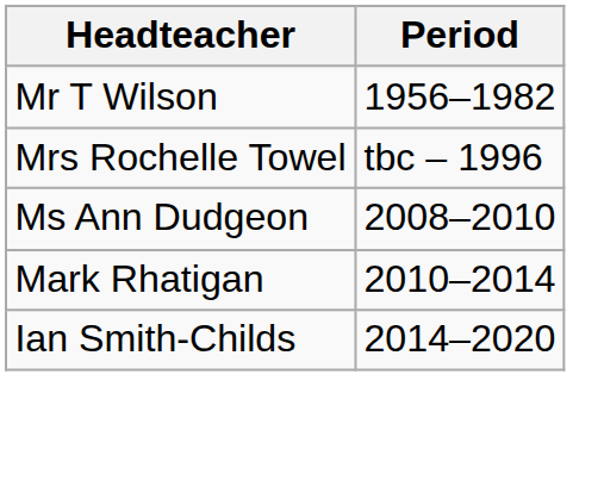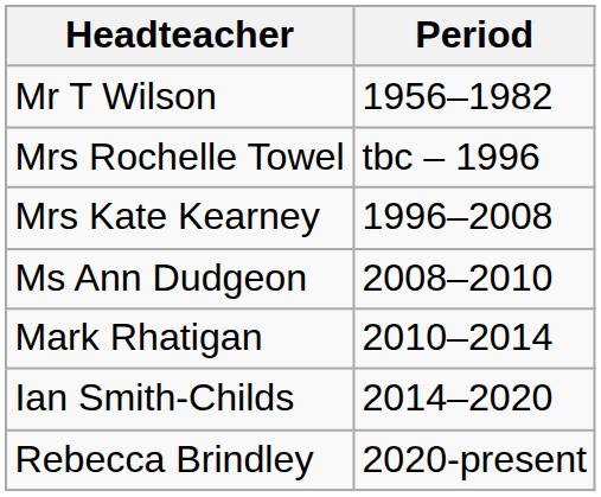 <table class="wikitable">
 <tr>
 <th>Headteacher</th>
 <th>Period</th>
 </tr>
 <tr>
 <td>Mr T Wilson</td>
 <td>1956–1982</td>
 </tr>
 <tr>
 <td>Mrs Rochelle Towel</td>
 <td>tbc – 1996</td>
 </tr>
 <tr>
+<td>Mrs Kate Kearney</td>
+<td>1996–2008</td>
+</tr>
+<tr>
 <td>Ms Ann Dudgeon</td>
 <td>2008–2010</td>
 </tr>
 <tr>
 <td>Mark Rhatigan</td>
 <td>2010–2014</td>
 </tr>
 <tr>
 <td>Ian Smith-Childs</td>
 <td>2014–2020</td>
 </tr>
+<tr>
+<td>Rebecca Brindley</td>
+<td>2020-present</td>
+</tr>
 </table>
